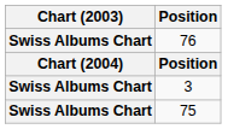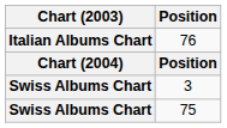 <table class="wikitable sortable plainrowheaders">
 <tr>
 <th>Chart (2003)</th>
 <th>Position</th>
 </tr>
 <tr>
-<th scope="row">Swiss Albums Chart</th>
+<th scope="row">Italian Albums Chart</th>
 <td style="text-align:center;">76</td>
 </tr>
 <tr>
 <th scope="col">Chart (2004)</th>
 <th scope="col">Position</th>
 </tr>
 <tr>
 <th scope="row">Swiss Albums Chart</th>
 <td style="text-align:center;">3</td>
 </tr>
 <tr>
 <th scope="row">Swiss Albums Chart</th>
 <td style="text-align:center;">75</td>
 </tr>
 </table>
